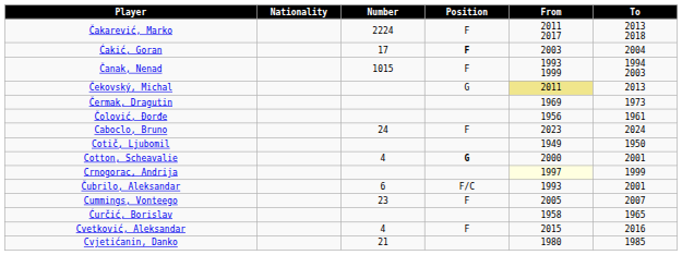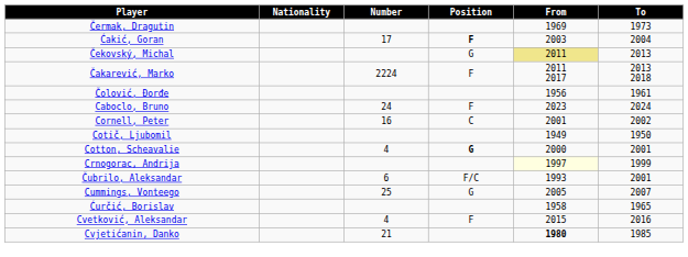 <table class="wikitable" style="text-align:center" width="80%">
 <tr>
 <th style="background:black;color:white;" width="30%">Player</th>
 <th style="background:black;color:white;" width="10%">Nationality</th>
 <th style="background:black;color:white;" width="10%">Number</th>
 <th style="background:black;color:white;" width="10%">Position</th>
 <th style="background:black;color:white;" width="10%">From</th>
 <th style="background:black;color:white;" width="10%">To</th>
 </tr>
 <tr>
-<td><a href='#'>Čakarević, Marko</a></td>
+<td><a href='#'>Čermak, Dragutin</a></td>
 <td></td>
-<td>2224</td>
-<td>F</td>
-<td>2011<br>2017</td>
-<td>2013<br>2018</td>
+<td></td>
+<td></td>
+<td>1969</td>
+<td>1973</td>
 </tr>
 <tr>
 <td><a href='#'>Ćakić, Goran</a></td>
 <td></td>
 <td>17</td>
 <td><strong>F</strong></td>
 <td>2003</td>
 <td>2004</td>
 </tr>
 <tr>
-<td><a href='#'>Čanak, Nenad</a></td>
-<td></td>
-<td>1015</td>
-<td>F</td>
-<td>1993<br>1999</td>
-<td>1994<br>2003</td>
-</tr>
-<tr>
 <td><a href='#'>Čekovský, Michal</a></td>
 <td></td>
 <td></td>
 <td>G</td>
 <td style="background: khaki;">2011</td>
 <td>2013</td>
 </tr>
 <tr>
-<td><a href='#'>Čermak, Dragutin</a></td>
+<td><a href='#'>Čakarević, Marko</a></td>
 <td></td>
-<td></td>
-<td></td>
-<td>1969</td>
-<td>1973</td>
+<td>2224</td>
+<td>F</td>
+<td>2011<br>2017</td>
+<td>2013<br>2018</td>
 </tr>
 <tr>
 <td><a href='#'>Čolović, Đorđe</a></td>
 <td></td>
 <td></td>
 <td></td>
 <td>1956</td>
 <td>1961</td>
 </tr>
 <tr>
 <td><a href='#'>Caboclo, Bruno</a></td>
 <td></td>
 <td>24</td>
 <td>F</td>
 <td>2023</td>
 <td>2024</td>
+</tr>
+<tr>
+<td><a href='#'>Cornell, Peter</a></td>
+<td></td>
+<td>16</td>
+<td>C</td>
+<td>2001</td>
+<td>2002</td>
 </tr>
 <tr>
 <td><a href='#'>Cotič, Ljubomil</a></td>
 <td></td>
 <td></td>
 <td></td>
 <td>1949</td>
 <td>1950</td>
 </tr>
 <tr>
 <td><a href='#'>Cotton, Scheavalie</a></td>
 <td></td>
 <td>4</td>
 <td><strong>G</strong></td>
 <td>2000</td>
 <td>2001</td>
 </tr>
 <tr>
 <td><a href='#'>Crnogorac, Andrija</a></td>
 <td></td>
 <td></td>
 <td></td>
 <td style="background: lightyellow;">1997</td>
 <td>1999</td>
 </tr>
 <tr>
 <td><a href='#'>Čubrilo, Aleksandar</a></td>
 <td></td>
 <td>6</td>
 <td>F/C</td>
 <td>1993</td>
 <td>2001</td>
 </tr>
 <tr>
 <td><a href='#'>Cummings, Vonteego</a></td>
 <td></td>
-<td>23</td>
-<td>F</td>
+<td>25</td>
+<td>G</td>
 <td>2005</td>
 <td>2007</td>
 </tr>
 <tr>
 <td><a href='#'>Ćurčić, Borislav</a></td>
 <td></td>
 <td></td>
 <td></td>
 <td>1958</td>
 <td>1965</td>
 </tr>
 <tr>
 <td><a href='#'>Cvetković, Aleksandar</a></td>
 <td></td>
 <td>4</td>
 <td>F</td>
 <td>2015</td>
 <td>2016</td>
 </tr>
 <tr>
 <td><a href='#'>Cvjetićanin, Danko</a></td>
 <td></td>
 <td>21</td>
 <td></td>
-<td>1980</td>
+<td><strong>1980</strong></td>
 <td>1985</td>
 </tr>
 </table>
